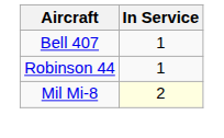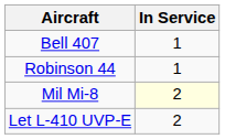 <table class="wikitable toccolours" style="margin: 1em auto; border-collapse:collapse; text-align:center;" cellpadding="3" border="1">
 <tr>
 <th>Aircraft</th>
 <th>In Service</th>
 </tr>
 <tr>
 <td><a href='#'>Bell 407</a></td>
 <td>1</td>
 </tr>
 <tr>
 <td><a href='#'>Robinson 44</a></td>
 <td>1</td>
 </tr>
 <tr>
 <td><a href='#'>Mil Mi-8</a></td>
 <td style="background: lightyellow;">2</td>
 </tr>
+<tr>
+<td><a href='#'>Let L-410 UVP-E</a></td>
+<td>2</td>
+</tr>
 </table>
